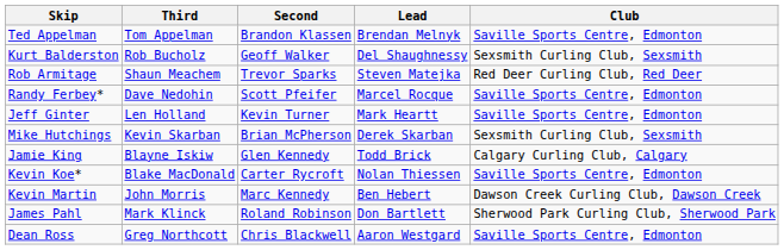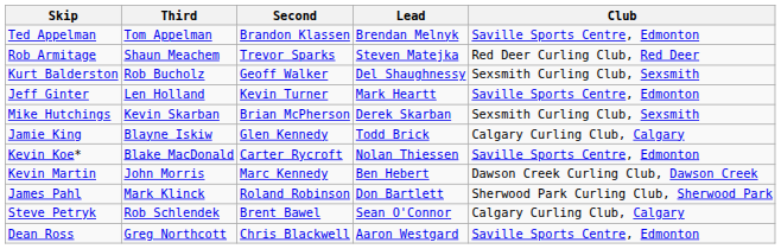 <table class="wikitable" border="1">
 <tr>
 <th>Skip</th>
 <th>Third</th>
 <th>Second</th>
 <th>Lead</th>
 <th>Club</th>
 </tr>
 <tr>
 <td><a href='#'>Ted Appelman</a></td>
 <td><a href='#'>Tom Appelman</a></td>
 <td><a href='#'>Brandon Klassen</a></td>
 <td><a href='#'>Brendan Melnyk</a></td>
 <td><a href='#'>Saville Sports Centre</a>, <a href='#'>Edmonton</a></td>
 </tr>
 <tr>
-<td><a href='#'>Kurt Balderston</a></td>
-<td><a href='#'>Rob Bucholz</a></td>
-<td><a href='#'>Geoff Walker</a></td>
-<td><a href='#'>Del Shaughnessy</a></td>
-<td>Sexsmith Curling Club, <a href='#'>Sexsmith</a></td>
-</tr>
-<tr>
 <td><a href='#'>Rob Armitage</a></td>
 <td><a href='#'>Shaun Meachem</a></td>
 <td><a href='#'>Trevor Sparks</a></td>
 <td><a href='#'>Steven Matejka</a></td>
 <td>Red Deer Curling Club, <a href='#'>Red Deer</a></td>
 </tr>
 <tr>
-<td><a href='#'>Randy Ferbey</a>*</td>
-<td><a href='#'>Dave Nedohin</a></td>
-<td><a href='#'>Scott Pfeifer</a></td>
-<td><a href='#'>Marcel Rocque</a></td>
-<td><a href='#'>Saville Sports Centre</a>, <a href='#'>Edmonton</a></td>
+<td><a href='#'>Kurt Balderston</a></td>
+<td><a href='#'>Rob Bucholz</a></td>
+<td><a href='#'>Geoff Walker</a></td>
+<td><a href='#'>Del Shaughnessy</a></td>
+<td>Sexsmith Curling Club, <a href='#'>Sexsmith</a></td>
 </tr>
 <tr>
 <td><a href='#'>Jeff Ginter</a></td>
 <td><a href='#'>Len Holland</a></td>
 <td><a href='#'>Kevin Turner</a></td>
 <td><a href='#'>Mark Heartt</a></td>
 <td><a href='#'>Saville Sports Centre</a>, <a href='#'>Edmonton</a></td>
 </tr>
 <tr>
 <td><a href='#'>Mike Hutchings</a></td>
 <td><a href='#'>Kevin Skarban</a></td>
 <td><a href='#'>Brian McPherson</a></td>
 <td><a href='#'>Derek Skarban</a></td>
 <td>Sexsmith Curling Club, <a href='#'>Sexsmith</a></td>
 </tr>
 <tr>
 <td><a href='#'>Jamie King</a></td>
 <td><a href='#'>Blayne Iskiw</a></td>
 <td><a href='#'>Glen Kennedy</a></td>
 <td><a href='#'>Todd Brick</a></td>
 <td>Calgary Curling Club, <a href='#'>Calgary</a></td>
 </tr>
 <tr>
 <td><a href='#'>Kevin Koe</a>*</td>
 <td><a href='#'>Blake MacDonald</a></td>
 <td><a href='#'>Carter Rycroft</a></td>
 <td><a href='#'>Nolan Thiessen</a></td>
 <td><a href='#'>Saville Sports Centre</a>, <a href='#'>Edmonton</a></td>
 </tr>
 <tr>
 <td><a href='#'>Kevin Martin</a></td>
 <td><a href='#'>John Morris</a></td>
 <td><a href='#'>Marc Kennedy</a></td>
 <td><a href='#'>Ben Hebert</a></td>
 <td>Dawson Creek Curling Club, <a href='#'>Dawson Creek</a></td>
 </tr>
 <tr>
 <td><a href='#'>James Pahl</a></td>
 <td><a href='#'>Mark Klinck</a></td>
 <td><a href='#'>Roland Robinson</a></td>
 <td><a href='#'>Don Bartlett</a></td>
 <td>Sherwood Park Curling Club, <a href='#'>Sherwood Park</a></td>
 </tr>
 <tr>
+<td><a href='#'>Steve Petryk</a></td>
+<td><a href='#'>Rob Schlendek</a></td>
+<td><a href='#'>Brent Bawel</a></td>
+<td><a href='#'>Sean O'Connor</a></td>
+<td>Calgary Curling Club, <a href='#'>Calgary</a></td>
+</tr>
+<tr>
 <td><a href='#'>Dean Ross</a></td>
 <td><a href='#'>Greg Northcott</a></td>
 <td><a href='#'>Chris Blackwell</a></td>
 <td><a href='#'>Aaron Westgard</a></td>
 <td><a href='#'>Saville Sports Centre</a>, <a href='#'>Edmonton</a></td>
 </tr>
 </table>
